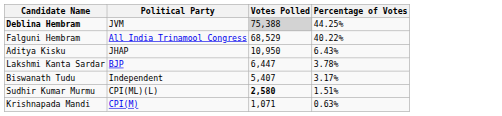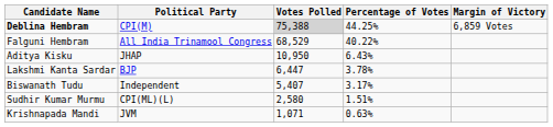 <table class="wikitable">
 <tr>
 <th>Candidate Name</th>
 <th>Political Party</th>
 <th>Votes Polled</th>
 <th>Percentage of Votes</th>
+<th>Margin of Victory</th>
 </tr>
 <tr>
 <td><strong>Deblina Hembram</strong></td>
-<td>JVM</td>
+<td><a href='#'>CPI(M)</a></td>
 <td style="background: lightgrey;">75,388</td>
 <td>44.25%</td>
+<td>6,859 Votes</td>
 </tr>
 <tr>
 <td>Falguni Hembram</td>
 <td><a href='#'>All India Trinamool Congress</a></td>
 <td>68,529</td>
 <td>40.22%</td>
+<td></td>
 </tr>
 <tr>
 <td>Aditya Kisku</td>
 <td>JHAP</td>
 <td>10,950</td>
 <td>6.43%</td>
+<td></td>
 </tr>
 <tr>
 <td>Lakshmi Kanta Sardar</td>
 <td><a href='#'>BJP</a></td>
 <td>6,447</td>
 <td>3.78%</td>
+<td></td>
 </tr>
 <tr>
 <td>Biswanath Tudu</td>
 <td>Independent</td>
 <td>5,407</td>
 <td>3.17%</td>
+<td></td>
 </tr>
 <tr>
 <td>Sudhir Kumar Murmu</td>
 <td>CPI(ML)(L)</td>
-<td><strong>2,580</strong></td>
+<td>2,580</td>
 <td>1.51%</td>
+<td></td>
 </tr>
 <tr>
 <td>Krishnapada Mandi</td>
-<td><a href='#'>CPI(M)</a></td>
+<td>JVM</td>
 <td>1,071</td>
 <td>0.63%</td>
+<td></td>
 </tr>
 </table>
